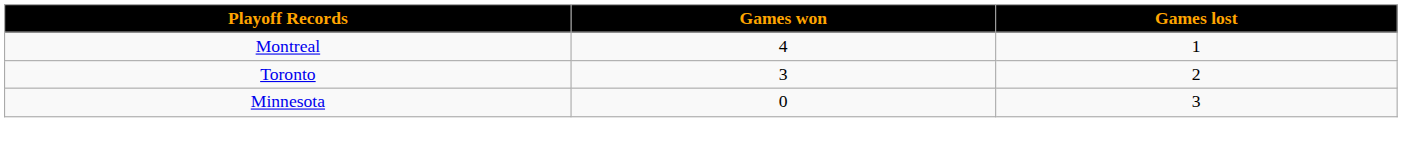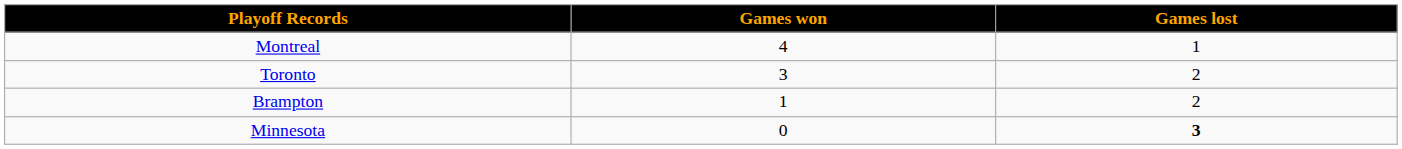 <table class="wikitable" width="80%">
 <tr align="center"  style="background:black;color:orange;">
 <td><strong>Playoff Records</strong></td>
 <td><strong>Games won</strong></td>
 <td><strong>Games lost</strong></td>
 </tr>
 <tr align="center" bgcolor="">
 <td><a href='#'>Montreal</a></td>
 <td>4</td>
 <td>1</td>
 </tr>
 <tr align="center" bgcolor="">
 <td><a href='#'>Toronto</a></td>
 <td>3</td>
 <td>2</td>
 </tr>
 <tr align="center" bgcolor="">
+<td><a href='#'>Brampton</a></td>
+<td>1</td>
+<td>2</td>
+</tr>
+<tr align="center" bgcolor="">
 <td><a href='#'>Minnesota</a></td>
 <td>0</td>
-<td>3</td>
+<td><strong>3</strong></td>
 </tr>
 </table>
